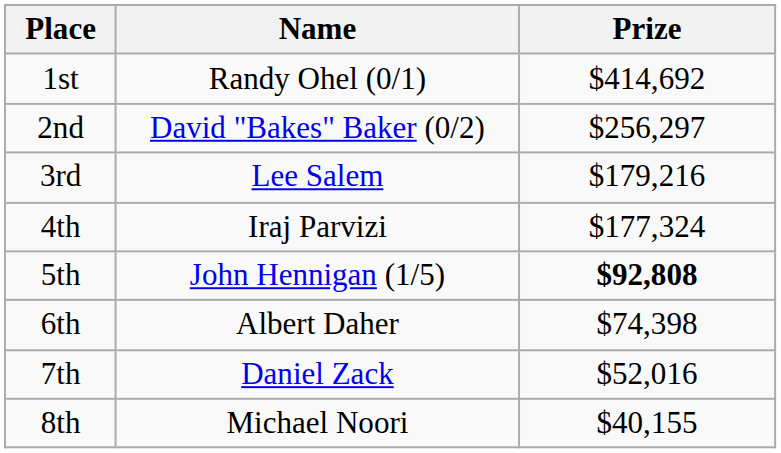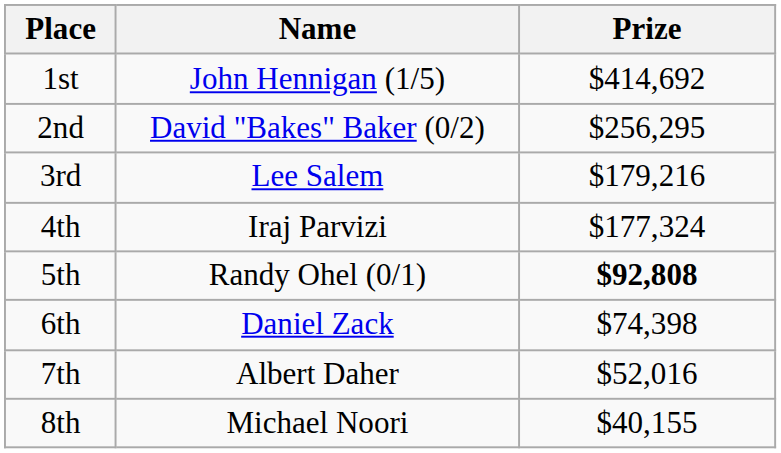 <table class="wikitable">
 <tr>
 <th width="50">Place</th>
 <th width="200">Name</th>
 <th width="125">Prize</th>
 </tr>
 <tr>
 <td align = "center">1st</td>
-<td align = "center">Randy Ohel (0/1)</td>
+<td align = "center"><a href='#'>John Hennigan</a> (1/5)</td>
 <td align = "center">$414,692</td>
 </tr>
 <tr>
 <td align = "center">2nd</td>
 <td align = "center"><a href='#'>David "Bakes" Baker</a> (0/2)</td>
-<td align = "center">$256,297</td>
+<td align = "center">$256,295</td>
 </tr>
 <tr>
 <td align = "center">3rd</td>
 <td align = "center"><a href='#'>Lee Salem</a></td>
 <td align = "center">$179,216</td>
 </tr>
 <tr>
 <td align = "center">4th</td>
 <td align = "center">Iraj Parvizi</td>
 <td align = "center">$177,324</td>
 </tr>
 <tr>
 <td align = "center">5th</td>
-<td align = "center"><a href='#'>John Hennigan</a> (1/5)</td>
+<td align = "center">Randy Ohel (0/1)</td>
 <td align = "center"><strong>$92,808</strong></td>
 </tr>
 <tr>
 <td align = "center">6th</td>
-<td align = "center">Albert Daher</td>
+<td align = "center"><a href='#'>Daniel Zack</a></td>
 <td align = "center">$74,398</td>
 </tr>
 <tr>
 <td align = "center">7th</td>
-<td align = "center"><a href='#'>Daniel Zack</a></td>
+<td align = "center">Albert Daher</td>
 <td align = "center">$52,016</td>
 </tr>
 <tr>
 <td align = "center">8th</td>
 <td align = "center">Michael Noori</td>
 <td align = "center">$40,155</td>
 </tr>
 </table>
